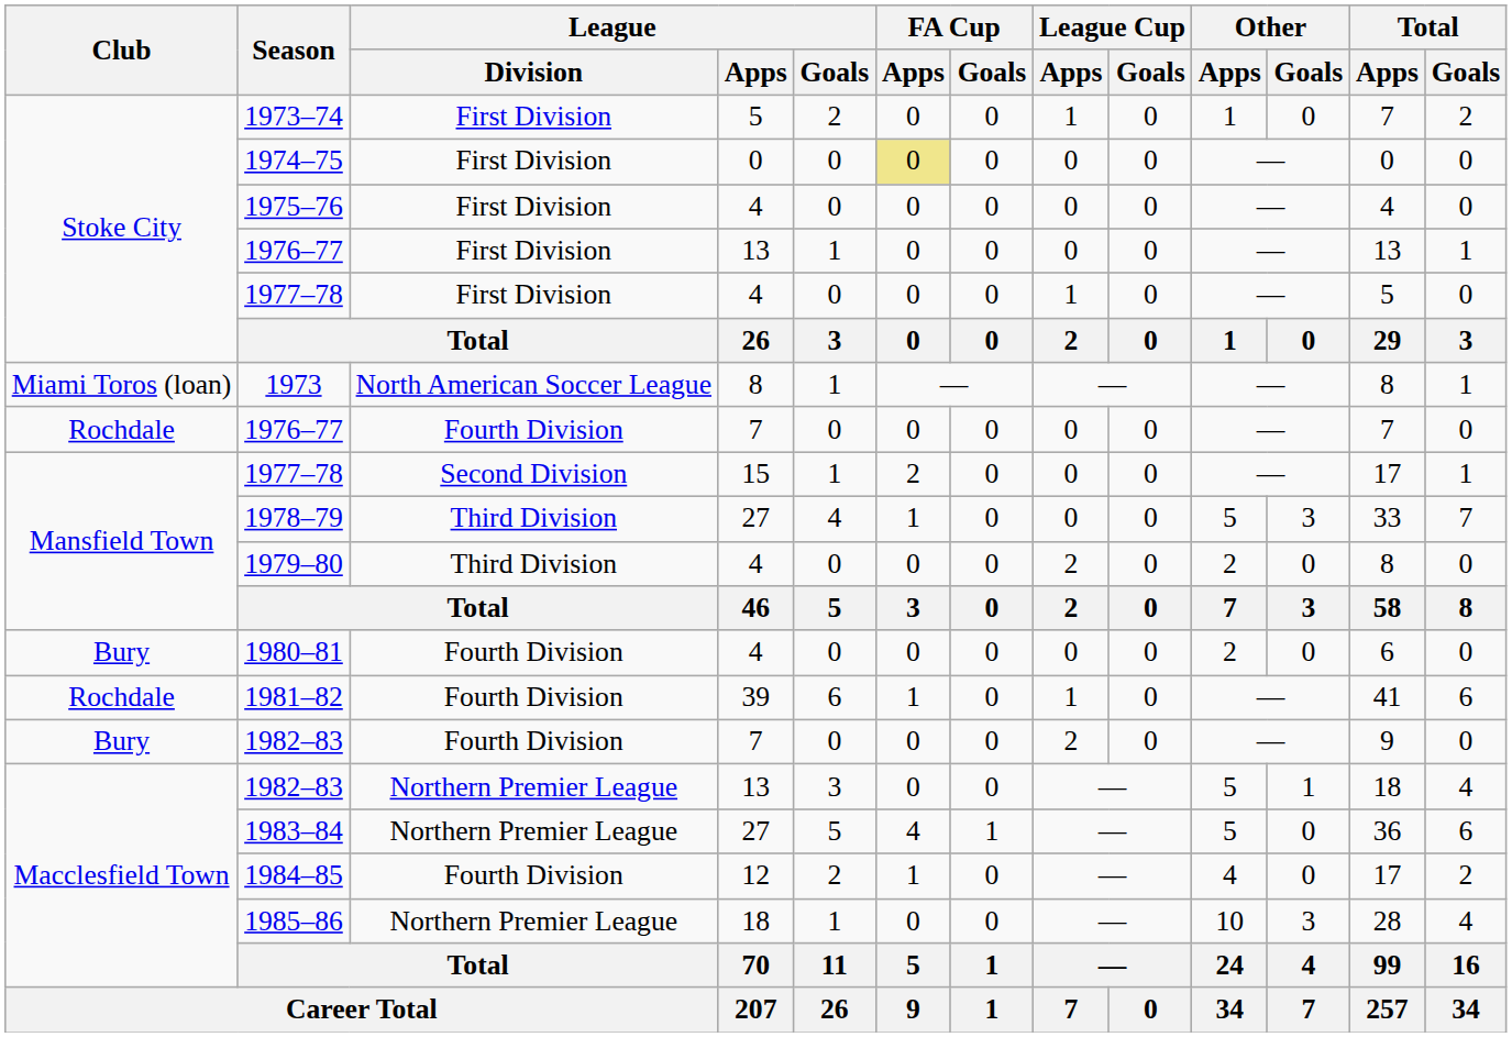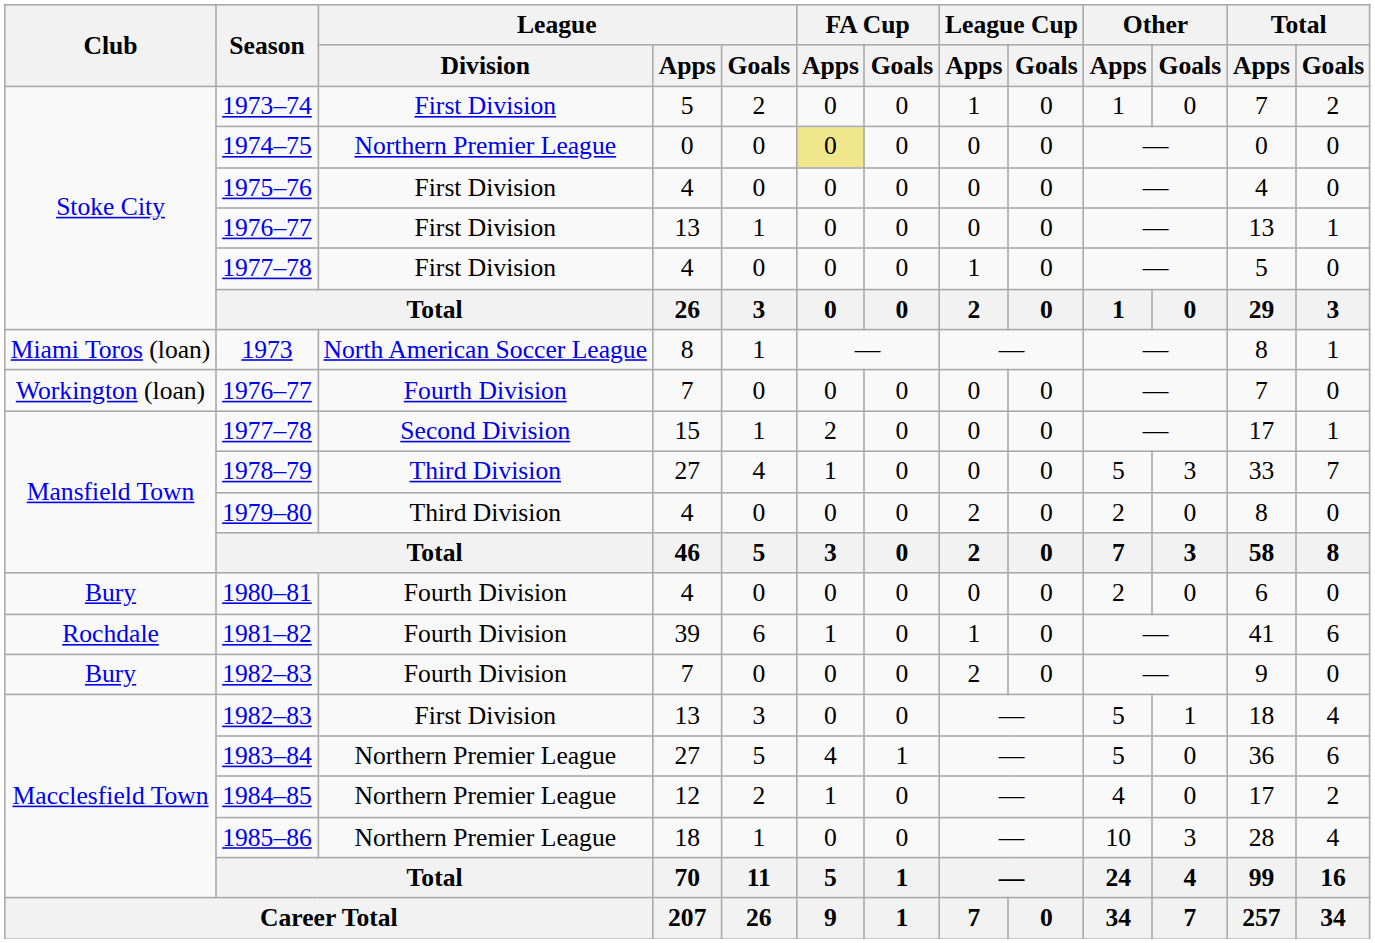 <table class="wikitable" style="text-align: center;">
 <tr>
 <th rowspan="2">Club</th>
 <th rowspan="2">Season</th>
 <th colspan="3">League</th>
 <th colspan="2">FA Cup</th>
 <th colspan="2">League Cup</th>
 <th colspan="2">Other</th>
 <th colspan="2">Total</th>
 </tr>
 <tr>
 <th>Division</th>
 <th>Apps</th>
 <th>Goals</th>
 <th>Apps</th>
 <th>Goals</th>
 <th>Apps</th>
 <th>Goals</th>
 <th>Apps</th>
 <th>Goals</th>
 <th>Apps</th>
 <th>Goals</th>
 </tr>
 <tr>
 <td rowspan="6"><a href='#'>Stoke City</a></td>
 <td><a href='#'>1973–74</a></td>
 <td><a href='#'>First Division</a></td>
 <td>5</td>
 <td>2</td>
 <td>0</td>
 <td>0</td>
 <td>1</td>
 <td>0</td>
 <td>1</td>
 <td>0</td>
 <td>7</td>
 <td>2</td>
 </tr>
 <tr>
 <td><a href='#'>1974–75</a></td>
-<td>First Division</td>
+<td><a href='#'>Northern Premier League</a></td>
 <td>0</td>
 <td>0</td>
 <td style="background: khaki;">0</td>
 <td>0</td>
 <td>0</td>
 <td>0</td>
 <td colspan="2">—</td>
 <td>0</td>
 <td>0</td>
 </tr>
 <tr>
 <td><a href='#'>1975–76</a></td>
 <td>First Division</td>
 <td>4</td>
 <td>0</td>
 <td>0</td>
 <td>0</td>
 <td>0</td>
 <td>0</td>
 <td colspan="2">—</td>
 <td>4</td>
 <td>0</td>
 </tr>
 <tr>
 <td><a href='#'>1976–77</a></td>
 <td>First Division</td>
 <td>13</td>
 <td>1</td>
 <td>0</td>
 <td>0</td>
 <td>0</td>
 <td>0</td>
 <td colspan="2">—</td>
 <td>13</td>
 <td>1</td>
 </tr>
 <tr>
 <td><a href='#'>1977–78</a></td>
 <td>First Division</td>
 <td>4</td>
 <td>0</td>
 <td>0</td>
 <td>0</td>
 <td>1</td>
 <td>0</td>
 <td colspan="2">—</td>
 <td>5</td>
 <td>0</td>
 </tr>
 <tr>
 <th colspan="2">Total</th>
 <th>26</th>
 <th>3</th>
 <th>0</th>
 <th>0</th>
 <th>2</th>
 <th>0</th>
 <th>1</th>
 <th>0</th>
 <th>29</th>
 <th>3</th>
 </tr>
 <tr>
 <td><a href='#'>Miami Toros</a> (loan)</td>
 <td><a href='#'>1973</a></td>
 <td><a href='#'>North American Soccer League</a></td>
 <td>8</td>
 <td>1</td>
 <td colspan="2">—</td>
 <td colspan="2">—</td>
 <td colspan="2">—</td>
 <td>8</td>
 <td>1</td>
 </tr>
 <tr>
-<td><a href='#'>Rochdale</a></td>
+<td><a href='#'>Workington</a> (loan)</td>
 <td><a href='#'>1976–77</a></td>
 <td><a href='#'>Fourth Division</a></td>
 <td>7</td>
 <td>0</td>
 <td>0</td>
 <td>0</td>
 <td>0</td>
 <td>0</td>
 <td colspan="2">—</td>
 <td>7</td>
 <td>0</td>
 </tr>
 <tr>
 <td rowspan="4"><a href='#'>Mansfield Town</a></td>
 <td><a href='#'>1977–78</a></td>
 <td><a href='#'>Second Division</a></td>
 <td>15</td>
 <td>1</td>
 <td>2</td>
 <td>0</td>
 <td>0</td>
 <td>0</td>
 <td colspan="2">—</td>
 <td>17</td>
 <td>1</td>
 </tr>
 <tr>
 <td><a href='#'>1978–79</a></td>
 <td><a href='#'>Third Division</a></td>
 <td>27</td>
 <td>4</td>
 <td>1</td>
 <td>0</td>
 <td>0</td>
 <td>0</td>
 <td>5</td>
 <td>3</td>
 <td>33</td>
 <td>7</td>
 </tr>
 <tr>
 <td><a href='#'>1979–80</a></td>
 <td>Third Division</td>
 <td>4</td>
 <td>0</td>
 <td>0</td>
 <td>0</td>
 <td>2</td>
 <td>0</td>
 <td>2</td>
 <td>0</td>
 <td>8</td>
 <td>0</td>
 </tr>
 <tr>
 <th colspan="2">Total</th>
 <th>46</th>
 <th>5</th>
 <th>3</th>
 <th>0</th>
 <th>2</th>
 <th>0</th>
 <th>7</th>
 <th>3</th>
 <th>58</th>
 <th>8</th>
 </tr>
 <tr>
 <td><a href='#'>Bury</a></td>
 <td><a href='#'>1980–81</a></td>
 <td>Fourth Division</td>
 <td>4</td>
 <td>0</td>
 <td>0</td>
 <td>0</td>
 <td>0</td>
 <td>0</td>
 <td>2</td>
 <td>0</td>
 <td>6</td>
 <td>0</td>
 </tr>
 <tr>
 <td><a href='#'>Rochdale</a></td>
 <td><a href='#'>1981–82</a></td>
 <td>Fourth Division</td>
 <td>39</td>
 <td>6</td>
 <td>1</td>
 <td>0</td>
 <td>1</td>
 <td>0</td>
 <td colspan="2">—</td>
 <td>41</td>
 <td>6</td>
 </tr>
 <tr>
 <td><a href='#'>Bury</a></td>
 <td><a href='#'>1982–83</a></td>
 <td>Fourth Division</td>
 <td>7</td>
 <td>0</td>
 <td>0</td>
 <td>0</td>
 <td>2</td>
 <td>0</td>
 <td colspan="2">—</td>
 <td>9</td>
 <td>0</td>
 </tr>
 <tr>
 <td rowspan=5><a href='#'>Macclesfield Town</a></td>
 <td><a href='#'>1982–83</a></td>
-<td><a href='#'>Northern Premier League</a></td>
+<td>First Division</td>
 <td>13</td>
 <td>3</td>
 <td>0</td>
 <td>0</td>
 <td colspan="2">—</td>
 <td>5</td>
 <td>1</td>
 <td>18</td>
 <td>4</td>
 </tr>
 <tr>
 <td><a href='#'>1983–84</a></td>
 <td>Northern Premier League</td>
 <td>27</td>
 <td>5</td>
 <td>4</td>
 <td>1</td>
 <td colspan="2">—</td>
 <td>5</td>
 <td>0</td>
 <td>36</td>
 <td>6</td>
 </tr>
 <tr>
 <td><a href='#'>1984–85</a></td>
-<td>Fourth Division</td>
+<td>Northern Premier League</td>
 <td>12</td>
 <td>2</td>
 <td>1</td>
 <td>0</td>
 <td colspan="2">—</td>
 <td>4</td>
 <td>0</td>
 <td>17</td>
 <td>2</td>
 </tr>
 <tr>
 <td><a href='#'>1985–86</a></td>
 <td>Northern Premier League</td>
 <td>18</td>
 <td>1</td>
 <td>0</td>
 <td>0</td>
 <td colspan="2">—</td>
 <td>10</td>
 <td>3</td>
 <td>28</td>
 <td>4</td>
 </tr>
 <tr>
 <th colspan=2>Total</th>
 <th>70</th>
 <th>11</th>
 <th>5</th>
 <th>1</th>
 <th colspan="2">—</th>
 <th>24</th>
 <th>4</th>
 <th>99</th>
 <th>16</th>
 </tr>
 <tr>
 <th colspan="3">Career Total</th>
 <th>207</th>
 <th>26</th>
 <th>9</th>
 <th>1</th>
 <th>7</th>
 <th>0</th>
 <th>34</th>
 <th>7</th>
 <th>257</th>
 <th>34</th>
 </tr>
 </table>
